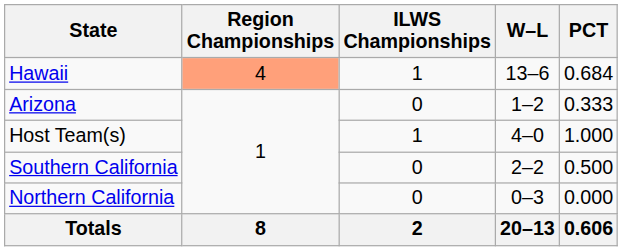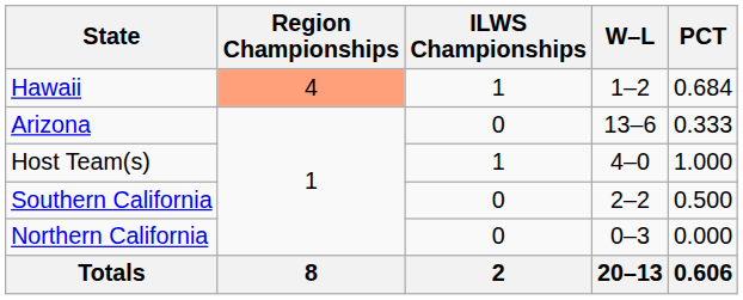 <table class="wikitable">
 <tr>
 <th>State</th>
 <th>Region<br>Championships</th>
 <th>ILWS<br>Championships</th>
 <th>W–L</th>
 <th>PCT</th>
 </tr>
 <tr>
 <td> <a href='#'>Hawaii</a></td>
 <td align=center style="background: lightsalmon;">4</td>
 <td align=center>1</td>
-<td align=center>13–6</td>
+<td align=center>1–2</td>
 <td align=center>0.684</td>
 </tr>
 <tr>
 <td> <a href='#'>Arizona</a></td>
 <td align=center rowspan=4>1</td>
 <td align=center>0</td>
-<td align=center>1–2</td>
+<td align=center>13–6</td>
 <td align=center>0.333</td>
 </tr>
 <tr>
 <td> Host Team(s)</td>
 <td align=center>1</td>
 <td align=center>4–0</td>
 <td align=center>1.000</td>
 </tr>
 <tr>
 <td> <a href='#'>Southern California</a></td>
 <td align=center>0</td>
 <td align=center>2–2</td>
 <td align=center>0.500</td>
 </tr>
 <tr>
 <td> <a href='#'>Northern California</a></td>
 <td align=center>0</td>
 <td align=center>0–3</td>
 <td align=center>0.000</td>
 </tr>
 <tr>
 <th>Totals</th>
 <th>8</th>
 <th>2</th>
 <th>20–13</th>
 <th>0.606</th>
 </tr>
 </table>
